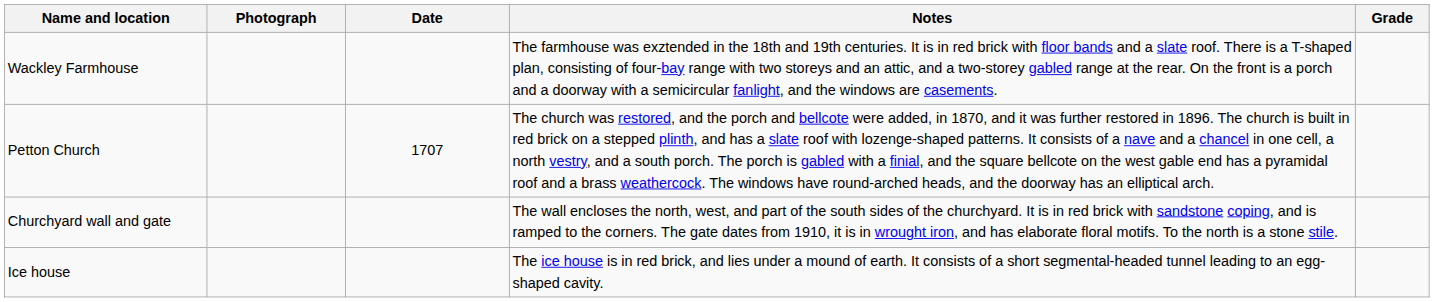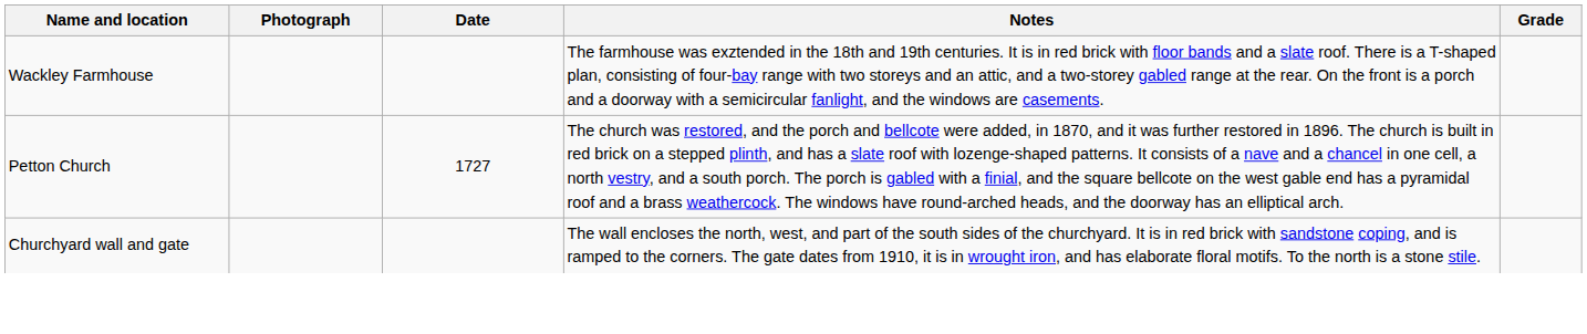 <table class="wikitable sortable plainrowheaders" style="width:100%; border:0; text-align:left; line-height:150%;">
 <tr>
 <th scope="col"  style="width:150px">Name and location</th>
 <th scope="col"  style="width:100px" class="unsortable">Photograph</th>
 <th scope="col"  style="width:120px">Date</th>
 <th scope="col"  style="width:650px" class="unsortable">Notes</th>
 <th scope="col"  style="width:50px">Grade</th>
 </tr>
 <tr>
 <td>Wackley Farmhouse<br><small></small></td>
 <td></td>
 <td align="center"></td>
 <td>The farmhouse was exztended in the 18th and 19th centuries.  It is in red brick with <a href='#'>floor bands</a> and a <a href='#'>slate</a> roof.  There is a T-shaped plan, consisting of four-<a href='#'>bay</a> range with two storeys and an attic, and a two-storey <a href='#'>gabled</a> range at the rear.  On the front is a porch and a doorway with a semicircular <a href='#'>fanlight</a>, and the windows are <a href='#'>casements</a>.</td>
 <td align="center" ></td>
 </tr>
 <tr>
 <td>Petton Church<br><small></small></td>
 <td></td>
-<td align="center">1707</td>
+<td align="center">1727</td>
 <td>The church was <a href='#'>restored</a>, and the porch and <a href='#'>bellcote</a> were added, in 1870, and it was further restored in 1896.  The church is built in red brick on a stepped <a href='#'>plinth</a>, and has a <a href='#'>slate</a> roof with lozenge-shaped patterns.  It consists of a <a href='#'>nave</a> and a <a href='#'>chancel</a> in one cell, a north <a href='#'>vestry</a>, and a south porch.  The porch is <a href='#'>gabled</a> with a <a href='#'>finial</a>, and the square bellcote on the west gable end has a pyramidal roof and a brass <a href='#'>weathercock</a>.  The windows have round-arched heads, and the doorway has an elliptical arch.</td>
 <td align="center" ></td>
 </tr>
 <tr>
 <td>Churchyard wall and gate<br><small></small></td>
 <td></td>
 <td align="center"></td>
 <td>The wall encloses the north, west, and part of the south sides of the churchyard.  It is in red brick with <a href='#'>sandstone</a> <a href='#'>coping</a>, and is ramped to the corners.  The gate dates from 1910, it is in <a href='#'>wrought iron</a>, and has elaborate floral motifs.  To the north is a stone <a href='#'>stile</a>.</td>
 <td align="center" ></td>
 </tr>
 <tr>
-<td>Ice house<br><small></small></td>
-<td></td>
-<td align="center"></td>
-<td>The <a href='#'>ice house</a> is in red brick, and lies under a mound of earth.  It consists of a short segmental-headed tunnel leading to an egg-shaped cavity.</td>
-<td align="center" ></td>
-</tr>
-<tr>
 </tr>
 </table>
